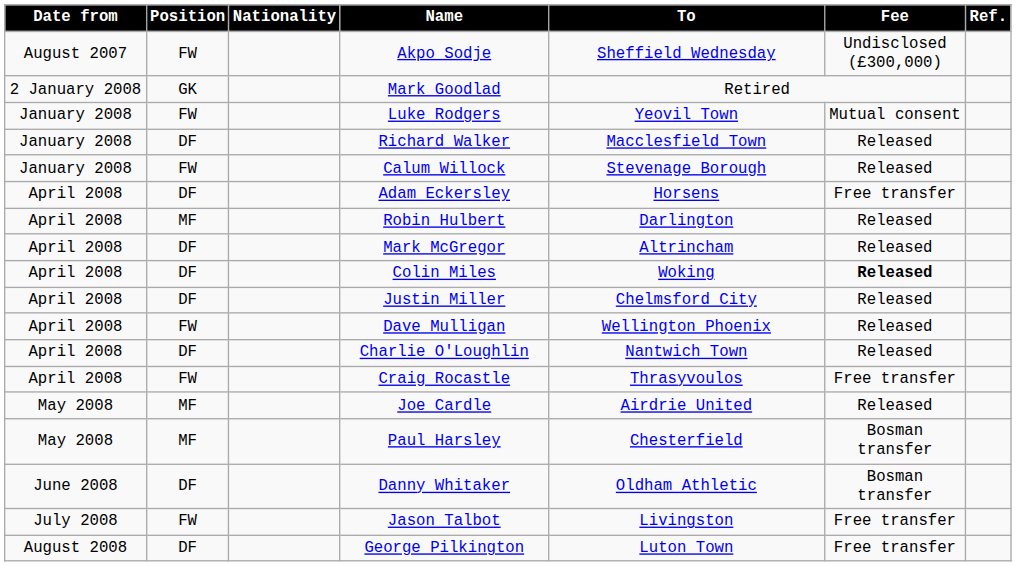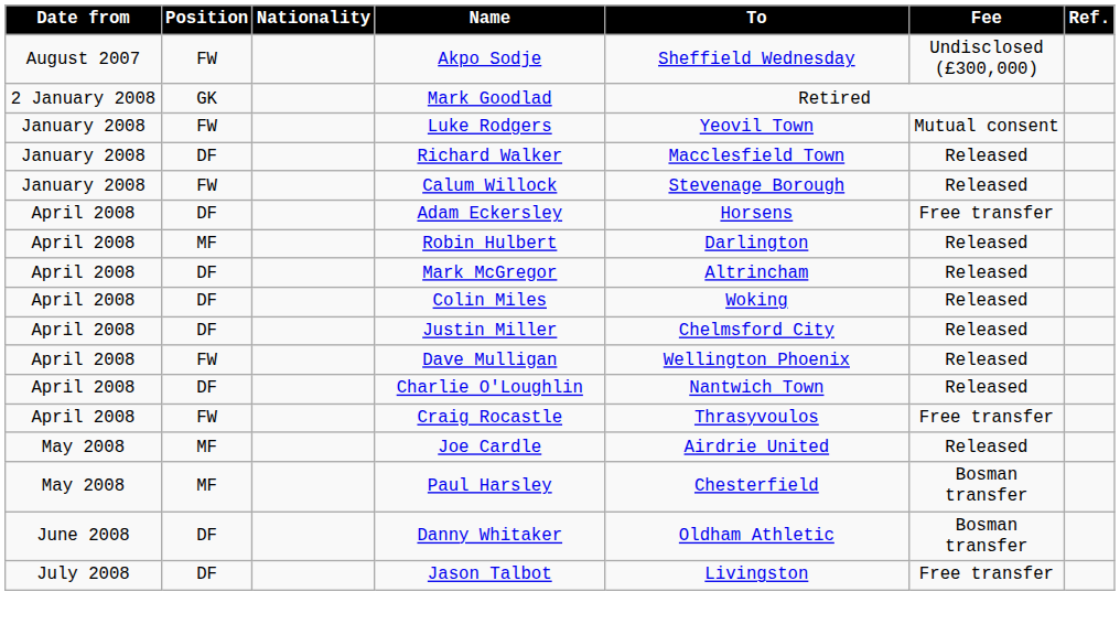 <table class="wikitable" style="text-align:center; font-size:90%; ">
 <tr>
 <th style="background:#000000; color:white; width:100px;">Date from</th>
 <th style="background:#000000; color:white; width:50px;">Position</th>
 <th style="background:#000000; color:white; width:50px;">Nationality</th>
 <th style="background:#000000; color:white; width:150px;">Name</th>
 <th style="background:#000000; color:white; width:200px;">To</th>
 <th style="background:#000000; color:white; width:100px;">Fee</th>
 <th style="background:#000000; color:white; width:25px;">Ref.</th>
 </tr>
 <tr>
 <td>August 2007</td>
 <td>FW</td>
 <td></td>
 <td><a href='#'>Akpo Sodje</a></td>
 <td><a href='#'>Sheffield Wednesday</a></td>
 <td>Undisclosed (£300,000)</td>
 <td></td>
 </tr>
 <tr>
 <td>2 January 2008</td>
 <td>GK</td>
 <td></td>
 <td><a href='#'>Mark Goodlad</a></td>
 <td colspan="2">Retired</td>
 <td></td>
 </tr>
 <tr>
 <td>January 2008</td>
 <td>FW</td>
 <td></td>
 <td><a href='#'>Luke Rodgers</a></td>
 <td><a href='#'>Yeovil Town</a></td>
 <td>Mutual consent</td>
 <td></td>
 </tr>
 <tr>
 <td>January 2008</td>
 <td>DF</td>
 <td></td>
 <td><a href='#'>Richard Walker</a></td>
 <td><a href='#'>Macclesfield Town</a></td>
 <td>Released</td>
 <td></td>
 </tr>
 <tr>
 <td>January 2008</td>
 <td>FW</td>
 <td></td>
 <td><a href='#'>Calum Willock</a></td>
 <td><a href='#'>Stevenage Borough</a></td>
 <td>Released</td>
 <td></td>
 </tr>
 <tr>
 <td>April 2008</td>
 <td>DF</td>
 <td></td>
 <td><a href='#'>Adam Eckersley</a></td>
 <td> <a href='#'>Horsens</a></td>
 <td>Free transfer</td>
 <td></td>
 </tr>
 <tr>
 <td>April 2008</td>
 <td>MF</td>
 <td></td>
 <td><a href='#'>Robin Hulbert</a></td>
 <td><a href='#'>Darlington</a></td>
 <td>Released</td>
 <td></td>
 </tr>
 <tr>
 <td>April 2008</td>
 <td>DF</td>
 <td></td>
 <td><a href='#'>Mark McGregor</a></td>
 <td><a href='#'>Altrincham</a></td>
 <td>Released</td>
 <td></td>
 </tr>
 <tr>
 <td>April 2008</td>
 <td>DF</td>
 <td></td>
 <td><a href='#'>Colin Miles</a></td>
 <td><a href='#'>Woking</a></td>
-<td><strong>Released</strong></td>
+<td>Released</td>
 <td></td>
 </tr>
 <tr>
 <td>April 2008</td>
 <td>DF</td>
 <td></td>
 <td><a href='#'>Justin Miller</a></td>
 <td><a href='#'>Chelmsford City</a></td>
 <td>Released</td>
 <td></td>
 </tr>
 <tr>
 <td>April 2008</td>
 <td>FW</td>
 <td></td>
 <td><a href='#'>Dave Mulligan</a></td>
 <td> <a href='#'>Wellington Phoenix</a></td>
 <td>Released</td>
 <td></td>
 </tr>
 <tr>
 <td>April 2008</td>
 <td>DF</td>
 <td></td>
 <td><a href='#'>Charlie O'Loughlin</a></td>
 <td><a href='#'>Nantwich Town</a></td>
 <td>Released</td>
 <td></td>
 </tr>
 <tr>
 <td>April 2008</td>
 <td>FW</td>
 <td></td>
 <td><a href='#'>Craig Rocastle</a></td>
 <td> <a href='#'>Thrasyvoulos</a></td>
 <td>Free transfer</td>
 <td></td>
 </tr>
 <tr>
 <td>May 2008</td>
 <td>MF</td>
 <td></td>
 <td><a href='#'>Joe Cardle</a></td>
 <td> <a href='#'>Airdrie United</a></td>
 <td>Released</td>
 <td></td>
 </tr>
 <tr>
 <td>May 2008</td>
 <td>MF</td>
 <td></td>
 <td><a href='#'>Paul Harsley</a></td>
 <td><a href='#'>Chesterfield</a></td>
 <td>Bosman transfer</td>
 <td></td>
 </tr>
 <tr>
 <td>June 2008</td>
 <td>DF</td>
 <td></td>
 <td><a href='#'>Danny Whitaker</a></td>
 <td><a href='#'>Oldham Athletic</a></td>
 <td>Bosman transfer</td>
 <td></td>
 </tr>
 <tr>
 <td>July 2008</td>
-<td>FW</td>
+<td>DF</td>
 <td></td>
 <td><a href='#'>Jason Talbot</a></td>
 <td> <a href='#'>Livingston</a></td>
 <td>Free transfer</td>
 <td></td>
 </tr>
-<tr>
-<td>August 2008</td>
-<td>DF</td>
-<td></td>
-<td><a href='#'>George Pilkington</a></td>
-<td><a href='#'>Luton Town</a></td>
-<td>Free transfer</td>
-<td></td>
-</tr>
 </table>
